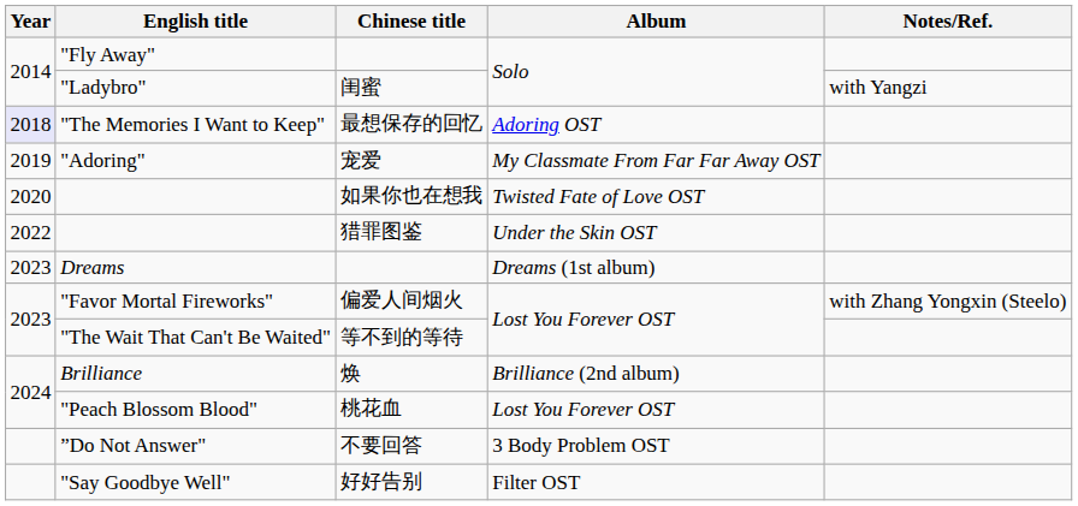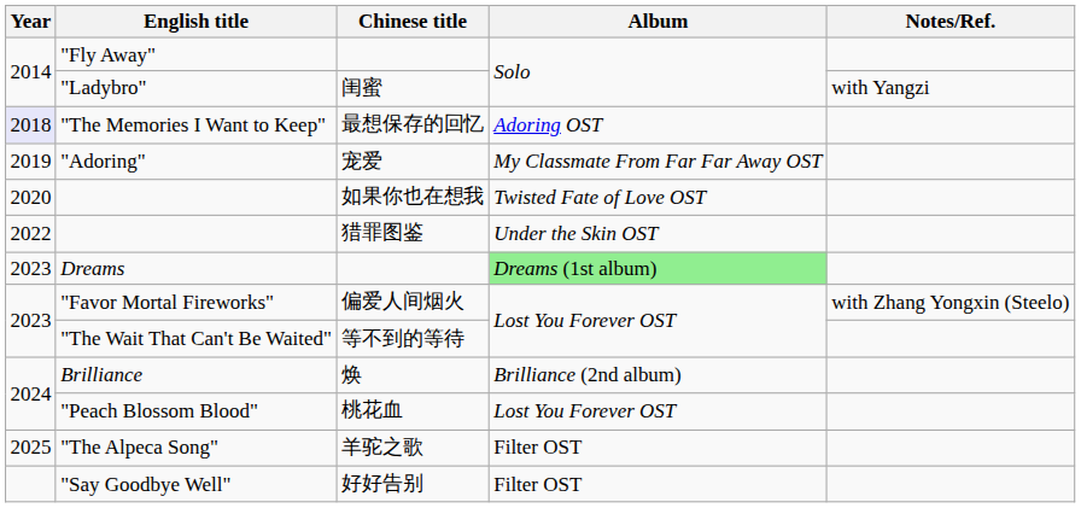 <table class="wikitable sortable">
 <tr>
 <th>Year</th>
 <th>English title</th>
 <th>Chinese title</th>
 <th>Album</th>
 <th>Notes/Ref.</th>
 </tr>
 <tr>
 <td rowspan=2>2014</td>
 <td>"Fly Away"</td>
 <td></td>
 <td rowspan=2><em>Solo</em></td>
 <td></td>
 </tr>
 <tr>
 <td>"Ladybro"</td>
 <td>闺蜜</td>
 <td>with Yangzi</td>
 </tr>
 <tr>
 <td rowspan=1 style="background: lavender;">2018</td>
 <td>"The Memories I Want to Keep"</td>
 <td>最想保存的回忆</td>
 <td><em><a href='#'>Adoring</a> OST</em></td>
 <td></td>
 </tr>
 <tr>
 <td>2019</td>
 <td>"Adoring"</td>
 <td>宠爱</td>
 <td rowspan=1><em> My Classmate From Far Far Away OST</em></td>
 <td></td>
 </tr>
 <tr>
 <td>2020</td>
 <td></td>
 <td>如果你也在想我</td>
 <td><em>Twisted Fate of Love OST</em></td>
 <td></td>
 </tr>
 <tr>
 <td>2022</td>
 <td></td>
 <td>猎罪图鉴</td>
 <td><em>Under the Skin OST</em></td>
 <td></td>
 </tr>
 <tr>
 <td>2023</td>
 <td><em>Dreams</em></td>
 <td></td>
-<td><em>Dreams</em> (1st album)</td>
+<td style="background: lightgreen;"><em>Dreams</em> (1st album)</td>
 <td></td>
 </tr>
 <tr>
 <td rowspan="2">2023</td>
 <td>"Favor Mortal Fireworks"</td>
 <td>偏爱人间烟火</td>
 <td rowspan="2"><em>Lost You Forever OST</em></td>
 <td>with Zhang Yongxin (Steelo)</td>
 </tr>
 <tr>
 <td>"The Wait That Can't Be Waited"</td>
 <td>等不到的等待</td>
 <td></td>
 </tr>
 <tr>
 <td rowspan="2">2024</td>
 <td><em>Brilliance</em></td>
 <td>焕</td>
 <td><em>Brilliance</em> (2nd album)</td>
 <td></td>
 </tr>
 <tr>
 <td>"Peach Blossom Blood"</td>
 <td>桃花血</td>
 <td><em>Lost You Forever OST</em></td>
 <td></td>
 </tr>
 <tr>
-<td></td>
-<td>”Do Not Answer"</td>
-<td>不要回答</td>
-<td>3 Body Problem OST</td>
+<td>2025</td>
+<td>"The Alpeca Song"</td>
+<td>羊驼之歌</td>
+<td>Filter OST</td>
 <td></td>
 </tr>
 <tr>
 <td></td>
 <td>"Say Goodbye Well"</td>
 <td>好好告别</td>
 <td>Filter OST</td>
 <td></td>
 </tr>
 </table>
